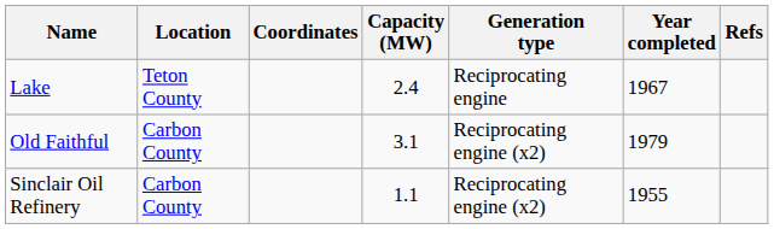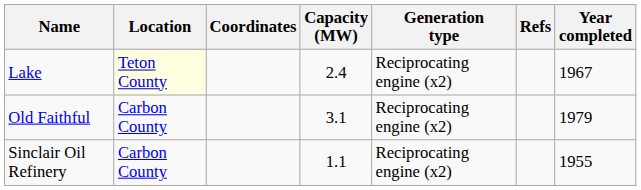 <table class="wikitable sortable">
 <tr>
 <th>Name</th>
 <th>Location</th>
 <th>Coordinates</th>
 <th>Capacity<br>(MW)</th>
 <th>Generation<br>type</th>
+<th>Refs</th>
 <th>Year<br>completed</th>
-<th>Refs</th>
 </tr>
 <tr>
 <td><a href='#'>Lake</a></td>
-<td><a href='#'>Teton County</a></td>
+<td style="background: lightyellow;"><a href='#'>Teton County</a></td>
 <td></td>
 <td align=center>2.4</td>
-<td>Reciprocating engine</td>
+<td>Reciprocating engine (x2)</td>
+<td></td>
 <td>1967</td>
-<td></td>
 </tr>
 <tr>
 <td><a href='#'>Old Faithful</a></td>
 <td><a href='#'>Carbon County</a></td>
 <td></td>
 <td align=center>3.1</td>
 <td>Reciprocating engine (x2)</td>
+<td></td>
 <td>1979</td>
-<td></td>
 </tr>
 <tr>
 <td>Sinclair Oil Refinery</td>
 <td><a href='#'>Carbon County</a></td>
 <td></td>
 <td align=center>1.1</td>
 <td>Reciprocating engine (x2)</td>
+<td></td>
 <td>1955</td>
-<td></td>
 </tr>
 </table>
